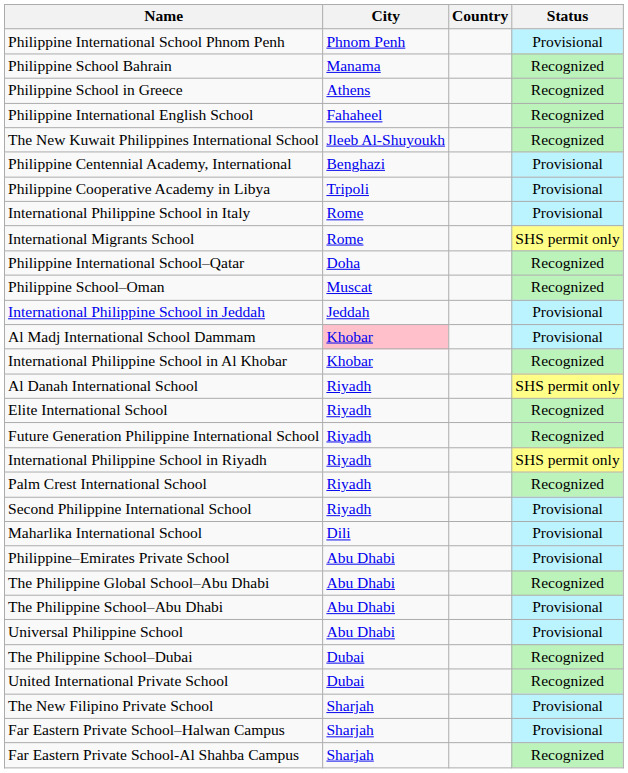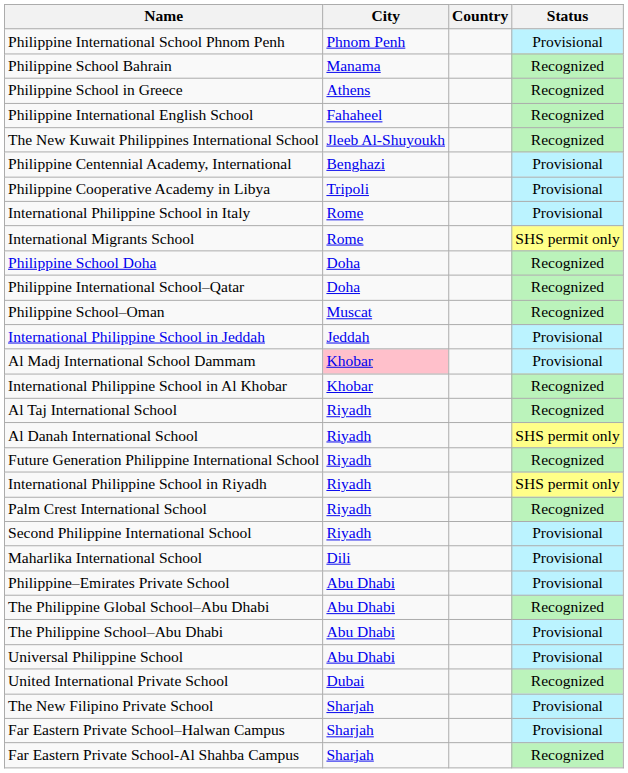 <table class="wikitable sortable">
 <tr>
 <th>Name</th>
 <th>City</th>
 <th>Country</th>
 <th>Status</th>
 </tr>
 <tr>
 <td>Philippine International School Phnom Penh</td>
 <td><a href='#'>Phnom Penh</a></td>
 <td></td>
 <td style="background:#BBF3FF;" align=center>Provisional</td>
 </tr>
 <tr>
 <td>Philippine School Bahrain</td>
 <td><a href='#'>Manama</a></td>
 <td></td>
 <td style="background:#BBF3BB;" align=center>Recognized</td>
 </tr>
 <tr>
 <td>Philippine School in Greece</td>
 <td><a href='#'>Athens</a></td>
 <td></td>
 <td style="background:#BBF3BB;" align=center>Recognized</td>
 </tr>
 <tr>
 <td>Philippine International English School</td>
 <td><a href='#'>Fahaheel</a></td>
 <td></td>
 <td style="background:#BBF3BB;" align=center>Recognized</td>
 </tr>
 <tr>
 <td>The New Kuwait Philippines International School</td>
 <td><a href='#'>Jleeb Al-Shuyoukh</a></td>
 <td></td>
 <td style="background:#BBF3BB;" align=center>Recognized</td>
 </tr>
 <tr>
 <td>Philippine Centennial Academy, International</td>
 <td><a href='#'>Benghazi</a></td>
 <td></td>
 <td style="background:#BBF3FF;" align=center>Provisional</td>
 </tr>
 <tr>
 <td>Philippine Cooperative Academy in Libya</td>
 <td><a href='#'>Tripoli</a></td>
 <td></td>
 <td style="background:#BBF3FF;" align=center>Provisional</td>
 </tr>
 <tr>
 <td>International Philippine School in Italy</td>
 <td><a href='#'>Rome</a></td>
 <td></td>
 <td style="background:#BBF3FF;" align=center>Provisional</td>
 </tr>
 <tr>
 <td>International Migrants School</td>
 <td><a href='#'>Rome</a></td>
 <td></td>
 <td style="background:#FFFF88;" align=center>SHS permit only</td>
 </tr>
 <tr>
+<td><a href='#'>Philippine School Doha</a></td>
+<td><a href='#'>Doha</a></td>
+<td></td>
+<td style="background:#BBF3BB;" align=center>Recognized</td>
+</tr>
+<tr>
 <td>Philippine International School–Qatar</td>
 <td><a href='#'>Doha</a></td>
 <td></td>
 <td style="background:#BBF3BB;" align=center>Recognized</td>
 </tr>
 <tr>
 <td>Philippine School–Oman</td>
 <td><a href='#'>Muscat</a></td>
 <td></td>
 <td style="background:#BBF3BB;" align=center>Recognized</td>
 </tr>
 <tr>
 <td><a href='#'>International Philippine School in Jeddah</a></td>
 <td><a href='#'>Jeddah</a></td>
 <td></td>
 <td style="background:#BBF3FF;" align=center>Provisional</td>
 </tr>
 <tr>
 <td>Al Madj International School Dammam</td>
 <td style="background: pink;"><a href='#'>Khobar</a></td>
 <td></td>
 <td style="background:#BBF3FF;" align=center>Provisional</td>
 </tr>
 <tr>
 <td>International Philippine School in Al Khobar</td>
 <td><a href='#'>Khobar</a></td>
 <td></td>
 <td style="background:#BBF3BB;" align=center>Recognized</td>
 </tr>
 <tr>
+<td>Al Taj International School</td>
+<td><a href='#'>Riyadh</a></td>
+<td></td>
+<td style="background:#BBF3BB;" align=center>Recognized</td>
+</tr>
+<tr>
 <td>Al Danah International School</td>
 <td><a href='#'>Riyadh</a></td>
 <td></td>
 <td style="background:#FFFF88;" align=center>SHS permit only</td>
-</tr>
-<tr>
-<td>Elite International School</td>
-<td><a href='#'>Riyadh</a></td>
-<td></td>
-<td style="background:#BBF3BB;" align=center>Recognized</td>
 </tr>
 <tr>
 <td>Future Generation Philippine International School</td>
 <td><a href='#'>Riyadh</a></td>
 <td></td>
 <td style="background:#BBF3BB;" align=center>Recognized</td>
 </tr>
 <tr>
 <td>International Philippine School in Riyadh</td>
 <td><a href='#'>Riyadh</a></td>
 <td></td>
 <td style="background:#FFFF88;" align=center>SHS permit only</td>
 </tr>
 <tr>
 <td>Palm Crest International School</td>
 <td><a href='#'>Riyadh</a></td>
 <td></td>
 <td style="background:#BBF3BB;" align=center>Recognized</td>
 </tr>
 <tr>
 <td>Second Philippine International School</td>
 <td><a href='#'>Riyadh</a></td>
 <td></td>
 <td style="background:#BBF3FF;" align=center>Provisional</td>
 </tr>
 <tr>
 <td>Maharlika International School</td>
 <td><a href='#'>Dili</a></td>
 <td></td>
 <td style="background:#BBF3FF;" align=center>Provisional</td>
 </tr>
 <tr>
 <td>Philippine–Emirates Private School</td>
 <td><a href='#'>Abu Dhabi</a></td>
 <td></td>
 <td style="background:#BBF3FF;" align=center>Provisional</td>
 </tr>
 <tr>
 <td>The Philippine Global School–Abu Dhabi</td>
 <td><a href='#'>Abu Dhabi</a></td>
 <td></td>
 <td style="background:#BBF3BB;" align=center>Recognized</td>
 </tr>
 <tr>
 <td>The Philippine School–Abu Dhabi</td>
 <td><a href='#'>Abu Dhabi</a></td>
 <td></td>
 <td style="background:#BBF3FF;" align=center>Provisional</td>
 </tr>
 <tr>
 <td>Universal Philippine School</td>
 <td><a href='#'>Abu Dhabi</a></td>
 <td></td>
 <td style="background:#BBF3FF;" align=center>Provisional</td>
 </tr>
 <tr>
-<td>The Philippine School–Dubai</td>
-<td><a href='#'>Dubai</a></td>
-<td></td>
-<td style="background:#BBF3BB;" align=center>Recognized</td>
-</tr>
-<tr>
 <td>United International Private School</td>
 <td><a href='#'>Dubai</a></td>
 <td></td>
 <td style="background:#BBF3BB;" align=center>Recognized</td>
 </tr>
 <tr>
 <td>The New Filipino Private School</td>
 <td><a href='#'>Sharjah</a></td>
 <td></td>
 <td style="background:#BBF3FF;" align=center>Provisional</td>
 </tr>
 <tr>
 <td>Far Eastern Private School–Halwan Campus</td>
 <td><a href='#'>Sharjah</a></td>
 <td></td>
 <td style="background:#BBF3FF;" align=center>Provisional</td>
 </tr>
 <tr>
 <td>Far Eastern Private School-Al Shahba Campus</td>
 <td><a href='#'>Sharjah</a></td>
 <td></td>
 <td style="background:#BBF3BB;" align=center>Recognized</td>
 </tr>
 </table>
